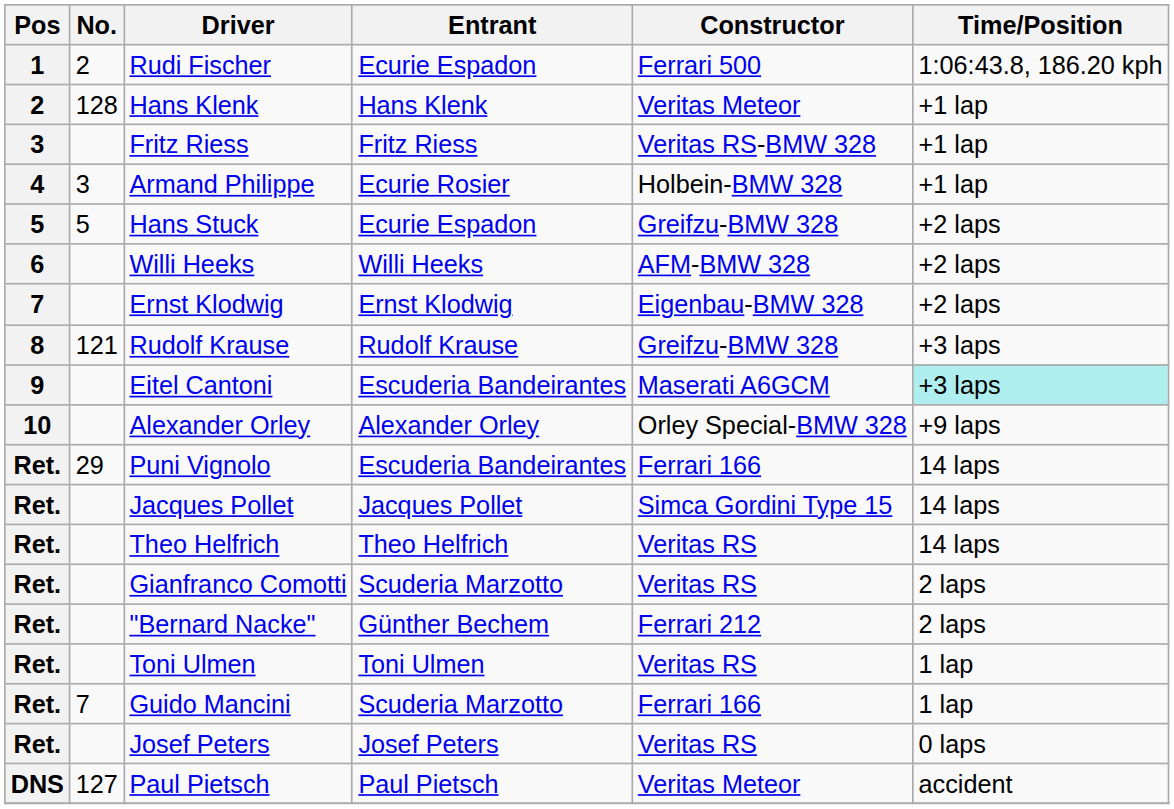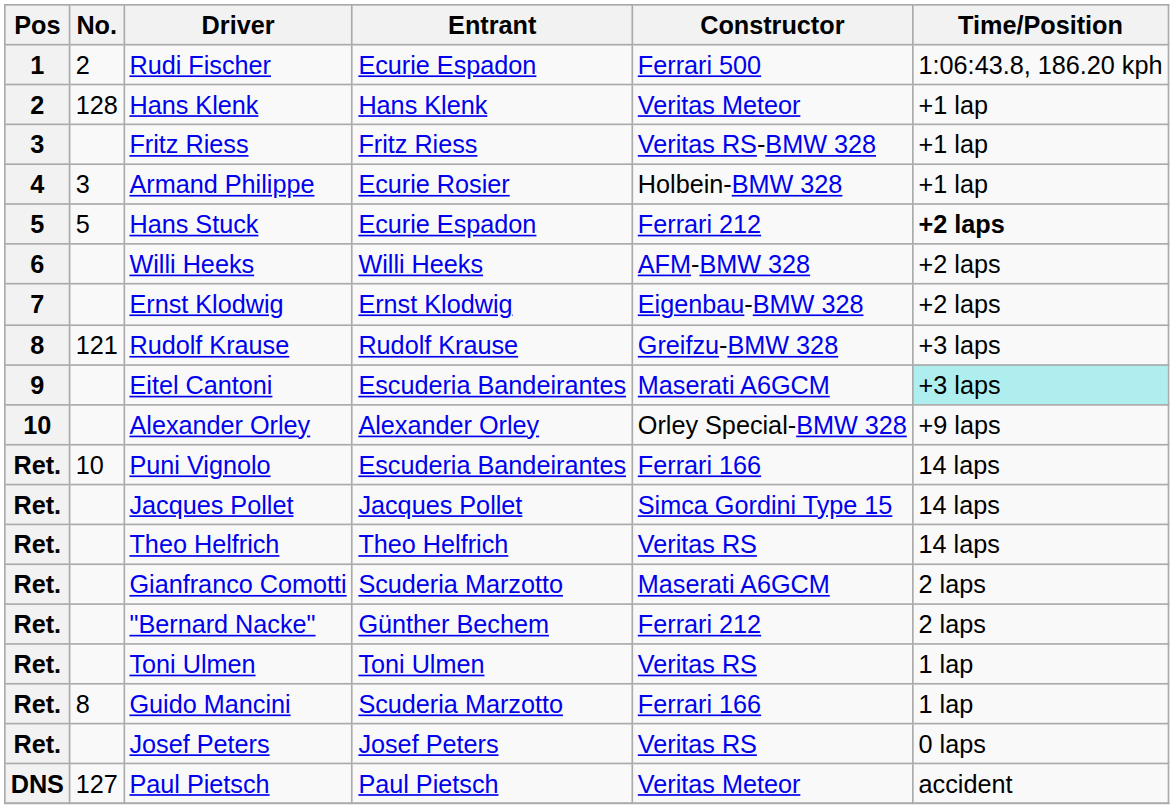 <table class="wikitable" style="font-size: 95%">
 <tr>
 <th>Pos</th>
 <th>No.</th>
 <th>Driver</th>
 <th>Entrant</th>
 <th>Constructor</th>
 <th>Time/Position</th>
 </tr>
 <tr>
 <th>1</th>
 <td>2</td>
 <td> <a href='#'>Rudi Fischer</a></td>
 <td><a href='#'>Ecurie Espadon</a></td>
 <td><a href='#'>Ferrari 500</a></td>
 <td>1:06:43.8, 186.20 kph</td>
 </tr>
 <tr>
 <th>2</th>
 <td>128</td>
 <td> <a href='#'>Hans Klenk</a></td>
 <td><a href='#'>Hans Klenk</a></td>
 <td><a href='#'>Veritas Meteor</a></td>
 <td>+1 lap</td>
 </tr>
 <tr>
 <th>3</th>
 <td></td>
 <td> <a href='#'>Fritz Riess</a></td>
 <td><a href='#'>Fritz Riess</a></td>
 <td><a href='#'>Veritas RS</a>-<a href='#'>BMW 328</a></td>
 <td>+1 lap</td>
 </tr>
 <tr>
 <th>4</th>
 <td>3</td>
 <td> <a href='#'>Armand Philippe</a></td>
 <td><a href='#'>Ecurie Rosier</a></td>
 <td>Holbein-<a href='#'>BMW 328</a></td>
 <td>+1 lap</td>
 </tr>
 <tr>
 <th>5</th>
 <td>5</td>
 <td> <a href='#'>Hans Stuck</a></td>
 <td><a href='#'>Ecurie Espadon</a></td>
-<td><a href='#'>Greifzu</a>-<a href='#'>BMW 328</a></td>
-<td>+2 laps</td>
+<td><a href='#'>Ferrari 212</a></td>
+<td><strong>+2 laps</strong></td>
 </tr>
 <tr>
 <th>6</th>
 <td></td>
 <td> <a href='#'>Willi Heeks</a></td>
 <td><a href='#'>Willi Heeks</a></td>
 <td><a href='#'>AFM</a>-<a href='#'>BMW 328</a></td>
 <td>+2 laps</td>
 </tr>
 <tr>
 <th>7</th>
 <td></td>
 <td> <a href='#'>Ernst Klodwig</a></td>
 <td><a href='#'>Ernst Klodwig</a></td>
 <td><a href='#'>Eigenbau</a>-<a href='#'>BMW 328</a></td>
 <td>+2 laps</td>
 </tr>
 <tr>
 <th>8</th>
 <td>121</td>
 <td> <a href='#'>Rudolf Krause</a></td>
 <td><a href='#'>Rudolf Krause</a></td>
 <td><a href='#'>Greifzu</a>-<a href='#'>BMW 328</a></td>
 <td>+3 laps</td>
 </tr>
 <tr>
 <th>9</th>
 <td></td>
 <td> <a href='#'>Eitel Cantoni</a></td>
 <td><a href='#'>Escuderia Bandeirantes</a></td>
 <td><a href='#'>Maserati A6GCM</a></td>
 <td style="background: paleturquoise;">+3 laps</td>
 </tr>
 <tr>
 <th>10</th>
 <td></td>
 <td> <a href='#'>Alexander Orley</a></td>
 <td><a href='#'>Alexander Orley</a></td>
 <td>Orley Special-<a href='#'>BMW 328</a></td>
 <td>+9 laps</td>
 </tr>
 <tr>
 <th>Ret.</th>
-<td>29</td>
+<td>10</td>
 <td> <a href='#'>Puni Vignolo</a></td>
 <td><a href='#'>Escuderia Bandeirantes</a></td>
 <td><a href='#'>Ferrari 166</a></td>
 <td>14 laps</td>
 </tr>
 <tr>
 <th>Ret.</th>
 <td></td>
 <td> <a href='#'>Jacques Pollet</a></td>
 <td><a href='#'>Jacques Pollet</a></td>
 <td><a href='#'>Simca Gordini Type 15</a></td>
 <td>14 laps</td>
 </tr>
 <tr>
 <th>Ret.</th>
 <td></td>
 <td> <a href='#'>Theo Helfrich</a></td>
 <td><a href='#'>Theo Helfrich</a></td>
 <td><a href='#'>Veritas RS</a></td>
 <td>14 laps</td>
 </tr>
 <tr>
 <th>Ret.</th>
 <td></td>
 <td> <a href='#'>Gianfranco Comotti</a></td>
 <td><a href='#'>Scuderia Marzotto</a></td>
-<td><a href='#'>Veritas RS</a></td>
+<td><a href='#'>Maserati A6GCM</a></td>
 <td>2 laps</td>
 </tr>
 <tr>
 <th>Ret.</th>
 <td></td>
 <td> <a href='#'>"Bernard Nacke"</a></td>
 <td><a href='#'>Günther Bechem</a></td>
 <td><a href='#'>Ferrari 212</a></td>
 <td>2 laps</td>
 </tr>
 <tr>
 <th>Ret.</th>
 <td></td>
 <td> <a href='#'>Toni Ulmen</a></td>
 <td><a href='#'>Toni Ulmen</a></td>
 <td><a href='#'>Veritas RS</a></td>
 <td>1 lap</td>
 </tr>
 <tr>
 <th>Ret.</th>
-<td>7</td>
+<td>8</td>
 <td> <a href='#'>Guido Mancini</a></td>
 <td><a href='#'>Scuderia Marzotto</a></td>
 <td><a href='#'>Ferrari 166</a></td>
 <td>1 lap</td>
 </tr>
 <tr>
 <th>Ret.</th>
 <td></td>
 <td> <a href='#'>Josef Peters</a></td>
 <td><a href='#'>Josef Peters</a></td>
 <td><a href='#'>Veritas RS</a></td>
 <td>0 laps</td>
 </tr>
 <tr>
 <th>DNS</th>
 <td>127</td>
 <td> <a href='#'>Paul Pietsch</a></td>
 <td><a href='#'>Paul Pietsch</a></td>
 <td><a href='#'>Veritas Meteor</a></td>
 <td>accident</td>
 </tr>
 <tr>
 </tr>
 </table>
